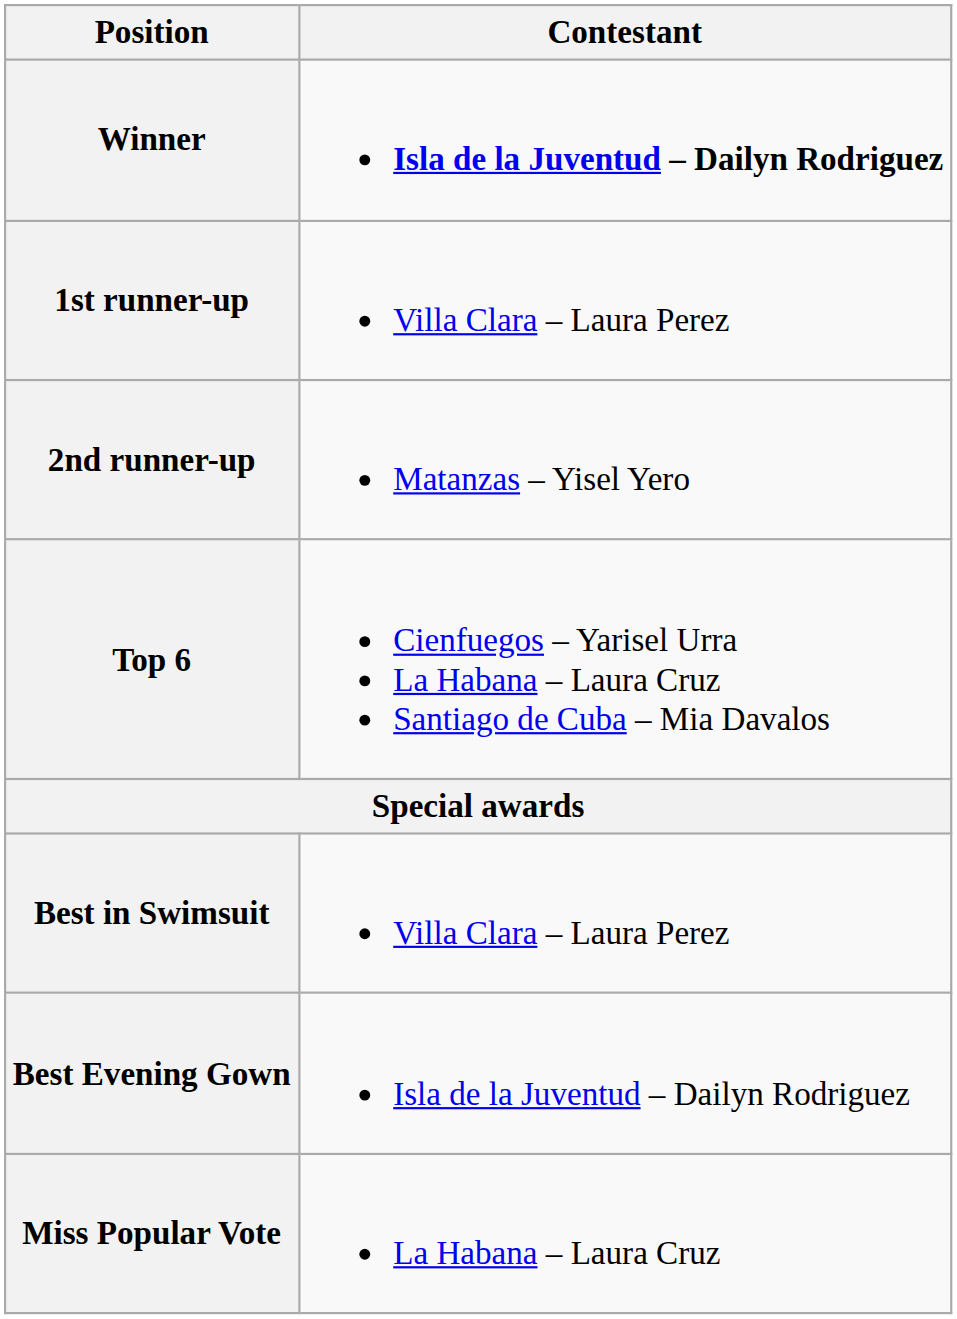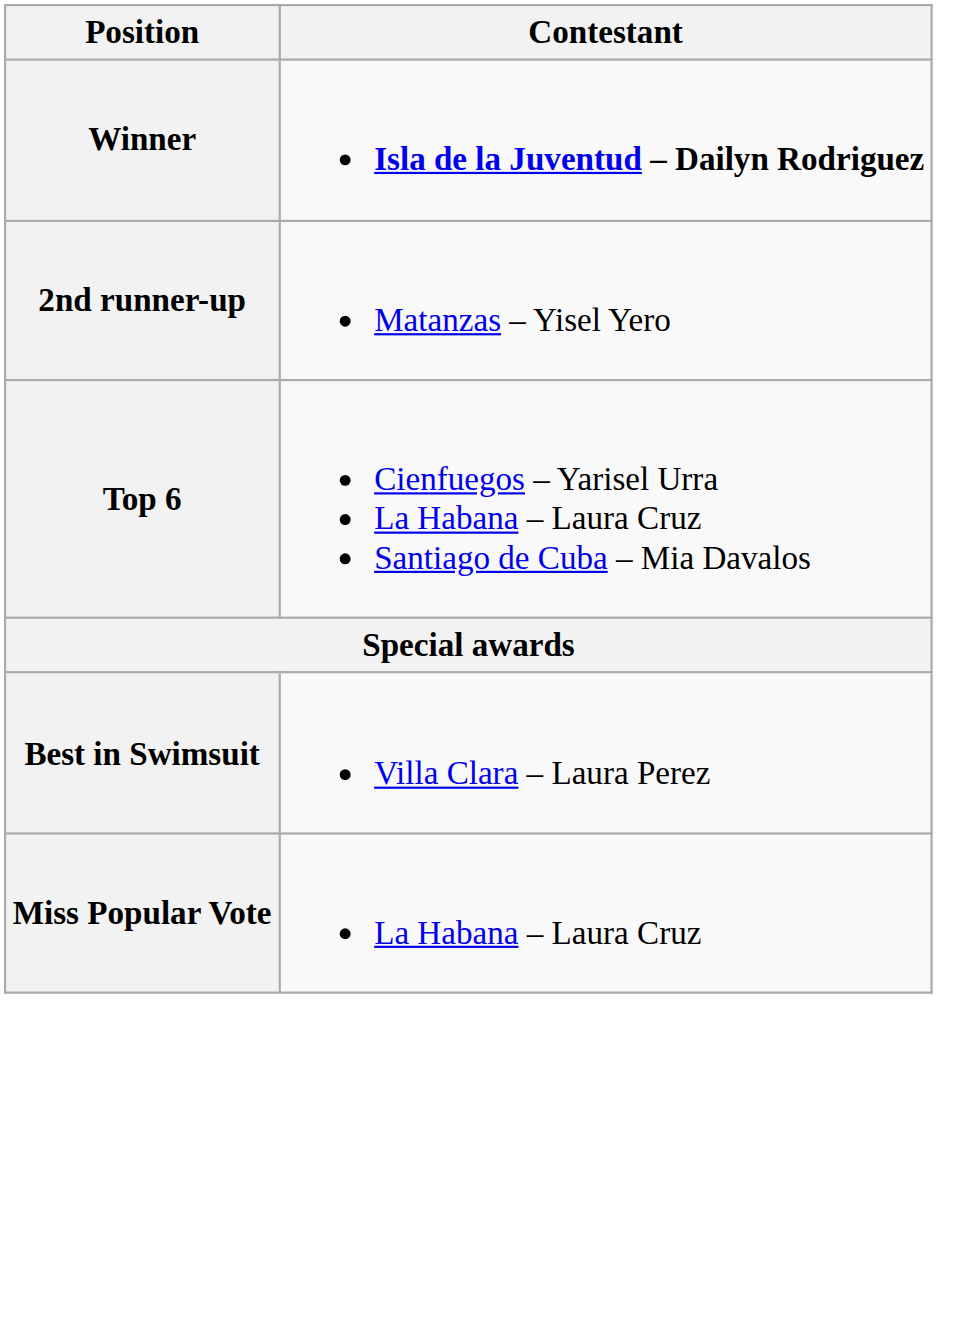 <table class="wikitable" style="font-size: 95%;">
 <tr>
 <th>Position</th>
 <th>Contestant</th>
 </tr>
 <tr>
 <th>Winner</th>
 <td><strong><br><ul><li><a href='#'>Isla de la Juventud</a> – Dailyn Rodriguez</li></ul></strong></td>
-</tr>
-<tr>
-<th>1st runner-up</th>
-<td><br><ul><li><a href='#'>Villa Clara</a> – Laura Perez</li></ul></td>
 </tr>
 <tr>
 <th>2nd runner-up</th>
 <td><br><ul><li><a href='#'>Matanzas</a> – Yisel Yero</li></ul></td>
 </tr>
 <tr>
 <th>Top 6</th>
 <td><br><ul><li><a href='#'>Cienfuegos</a> – Yarisel Urra</li><li><a href='#'>La Habana</a> – Laura Cruz</li><li><a href='#'>Santiago de Cuba</a> – Mia Davalos</li></ul></td>
 </tr>
 <tr>
 <th colspan=2>Special awards</th>
 </tr>
 <tr>
 <th>Best in Swimsuit</th>
 <td><br><ul><li><a href='#'>Villa Clara</a> – Laura Perez</li></ul></td>
 </tr>
 <tr>
-<th>Best Evening Gown</th>
-<td><br><ul><li><a href='#'>Isla de la Juventud</a> – Dailyn Rodriguez</li></ul></td>
-</tr>
-<tr>
 <th>Miss Popular Vote</th>
 <td><br><ul><li><a href='#'>La Habana</a> – Laura Cruz</li></ul></td>
 </tr>
 </table>
